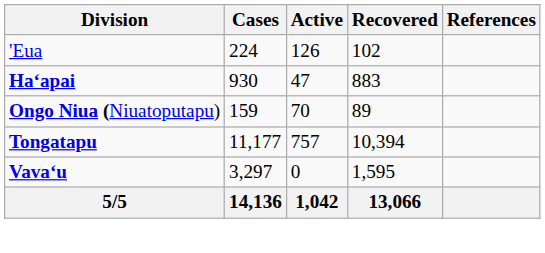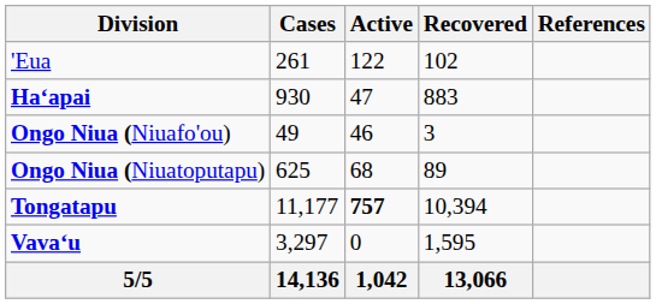 <table class="wikitable sortable">
 <tr>
 <th>Division</th>
 <th>Cases</th>
 <th>Active</th>
 <th>Recovered</th>
 <th>References</th>
 </tr>
 <tr>
 <td><a href='#'>'Eua</a></td>
-<td>224</td>
-<td>126</td>
+<td>261</td>
+<td>122</td>
 <td>102</td>
 <td></td>
 </tr>
 <tr>
 <td><strong><a href='#'>Haʻapai</a></strong></td>
 <td>930</td>
 <td>47</td>
 <td>883</td>
 <td></td>
 </tr>
 <tr>
+<td><strong><a href='#'>Ongo Niua</a> (</strong><a href='#'>Niuafo'ou</a>)</td>
+<td>49</td>
+<td>46</td>
+<td>3</td>
+<td></td>
+</tr>
+<tr>
 <td><strong><a href='#'>Ongo Niua</a> (</strong><a href='#'>Niuatoputapu</a>)</td>
-<td>159</td>
-<td>70</td>
+<td>625</td>
+<td>68</td>
 <td>89</td>
 <td></td>
 </tr>
 <tr>
 <td><strong><a href='#'>Tongatapu</a></strong></td>
 <td>11,177</td>
-<td>757</td>
+<td><strong>757</strong></td>
 <td>10,394</td>
 <td></td>
 </tr>
 <tr>
 <td><strong><a href='#'>Vavaʻu</a></strong></td>
 <td>3,297</td>
 <td>0</td>
 <td>1,595</td>
 <td></td>
 </tr>
 <tr>
 <th>5/5</th>
 <th>14,136</th>
 <th>1,042</th>
 <th>13,066</th>
 <th></th>
 </tr>
 </table>
